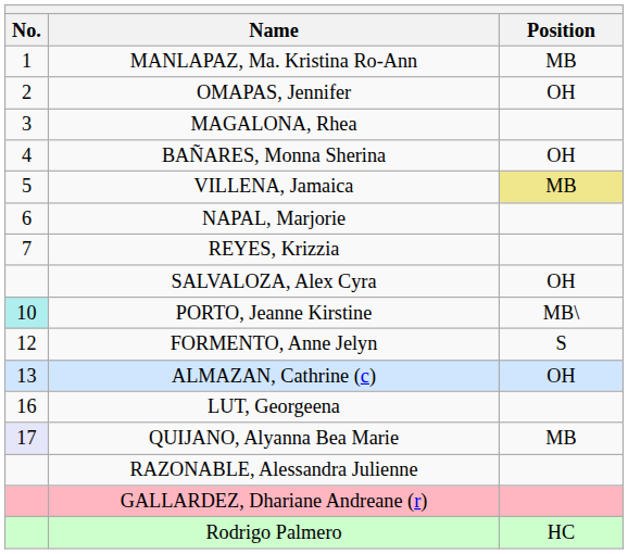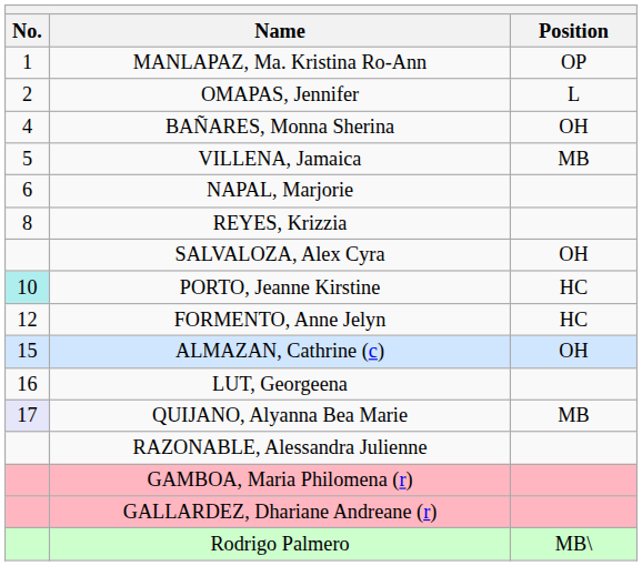 <table class="wikitable mw-collapsible mw-collapsed" style="text-align:center; width:500px; border:none">
 <tr>
 <th style="text-align:center" colspan="3"></th>
 </tr>
 <tr>
 <th style="width:7%">No.</th>
 <th>Name</th>
 <th style="width:20%">Position</th>
 </tr>
 <tr>
 <td>1</td>
 <td>MANLAPAZ, Ma. Kristina Ro-Ann</td>
-<td>MB</td>
+<td>OP</td>
 </tr>
 <tr>
 <td>2</td>
 <td>OMAPAS, Jennifer</td>
-<td>OH</td>
-</tr>
-<tr>
-<td>3</td>
-<td>MAGALONA, Rhea</td>
-<td></td>
+<td>L</td>
 </tr>
 <tr>
 <td>4</td>
 <td>BAÑARES, Monna Sherina</td>
 <td>OH</td>
 </tr>
 <tr>
 <td>5</td>
 <td>VILLENA, Jamaica</td>
-<td style="background: khaki;">MB</td>
+<td>MB</td>
 </tr>
 <tr>
 <td>6</td>
 <td>NAPAL, Marjorie</td>
 <td></td>
 </tr>
 <tr>
-<td>7</td>
+<td>8</td>
 <td>REYES, Krizzia</td>
 <td></td>
 </tr>
 <tr>
 <td></td>
 <td>SALVALOZA, Alex Cyra</td>
 <td>OH</td>
 </tr>
 <tr>
 <td style="background: paleturquoise;">10</td>
 <td>PORTO, Jeanne Kirstine</td>
-<td>MB\</td>
+<td>HC</td>
 </tr>
 <tr>
 <td>12</td>
 <td>FORMENTO, Anne Jelyn</td>
-<td>S</td>
+<td>HC</td>
 </tr>
 <tr bgcolor=#DOE6FF>
-<td>13</td>
+<td>15</td>
 <td>ALMAZAN, Cathrine (<a href='#'>c</a>)</td>
 <td>OH</td>
 </tr>
 <tr>
 <td>16</td>
 <td>LUT, Georgeena</td>
 <td></td>
 </tr>
 <tr>
 <td style="background: lavender;">17</td>
 <td>QUIJANO, Alyanna Bea Marie</td>
 <td>MB</td>
 </tr>
 <tr>
 <td></td>
 <td>RAZONABLE, Alessandra Julienne</td>
 <td></td>
 </tr>
 <tr bgcolor=#FFB6C1>
 <td></td>
+<td>GAMBOA, Maria Philomena (<a href='#'>r</a>)</td>
+<td></td>
+</tr>
+<tr bgcolor=#FFB6C1>
+<td></td>
 <td>GALLARDEZ, Dhariane Andreane  (<a href='#'>r</a>)</td>
 <td></td>
 </tr>
 <tr bgcolor=#CCFFCC>
 <td></td>
 <td>Rodrigo Palmero</td>
-<td>HC</td>
+<td>MB\</td>
 </tr>
 </table>
